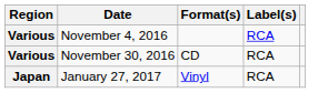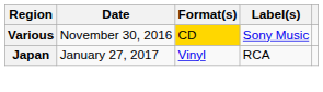 <table class="wikitable sortable plainrowheaders">
 <tr>
 <th scope="col">Region</th>
 <th scope="col">Date</th>
 <th scope="col">Format(s)</th>
 <th scope="col">Label(s)</th>
 <th scope="col"></th>
 </tr>
 <tr>
 <th scope="row">Various</th>
-<td>November 4, 2016</td>
-<td></td>
-<td><a href='#'>RCA</a></td>
-<td align="center"></td>
-</tr>
-<tr>
-<th scope="row">Various</th>
 <td>November 30, 2016</td>
-<td>CD</td>
-<td>RCA</td>
+<td style="background: gold;">CD</td>
+<td><a href='#'>Sony Music</a></td>
 <td></td>
 </tr>
 <tr>
 <th scope="row">Japan</th>
 <td>January 27, 2017</td>
 <td><a href='#'>Vinyl</a></td>
 <td>RCA</td>
 <td></td>
 </tr>
 </table>
